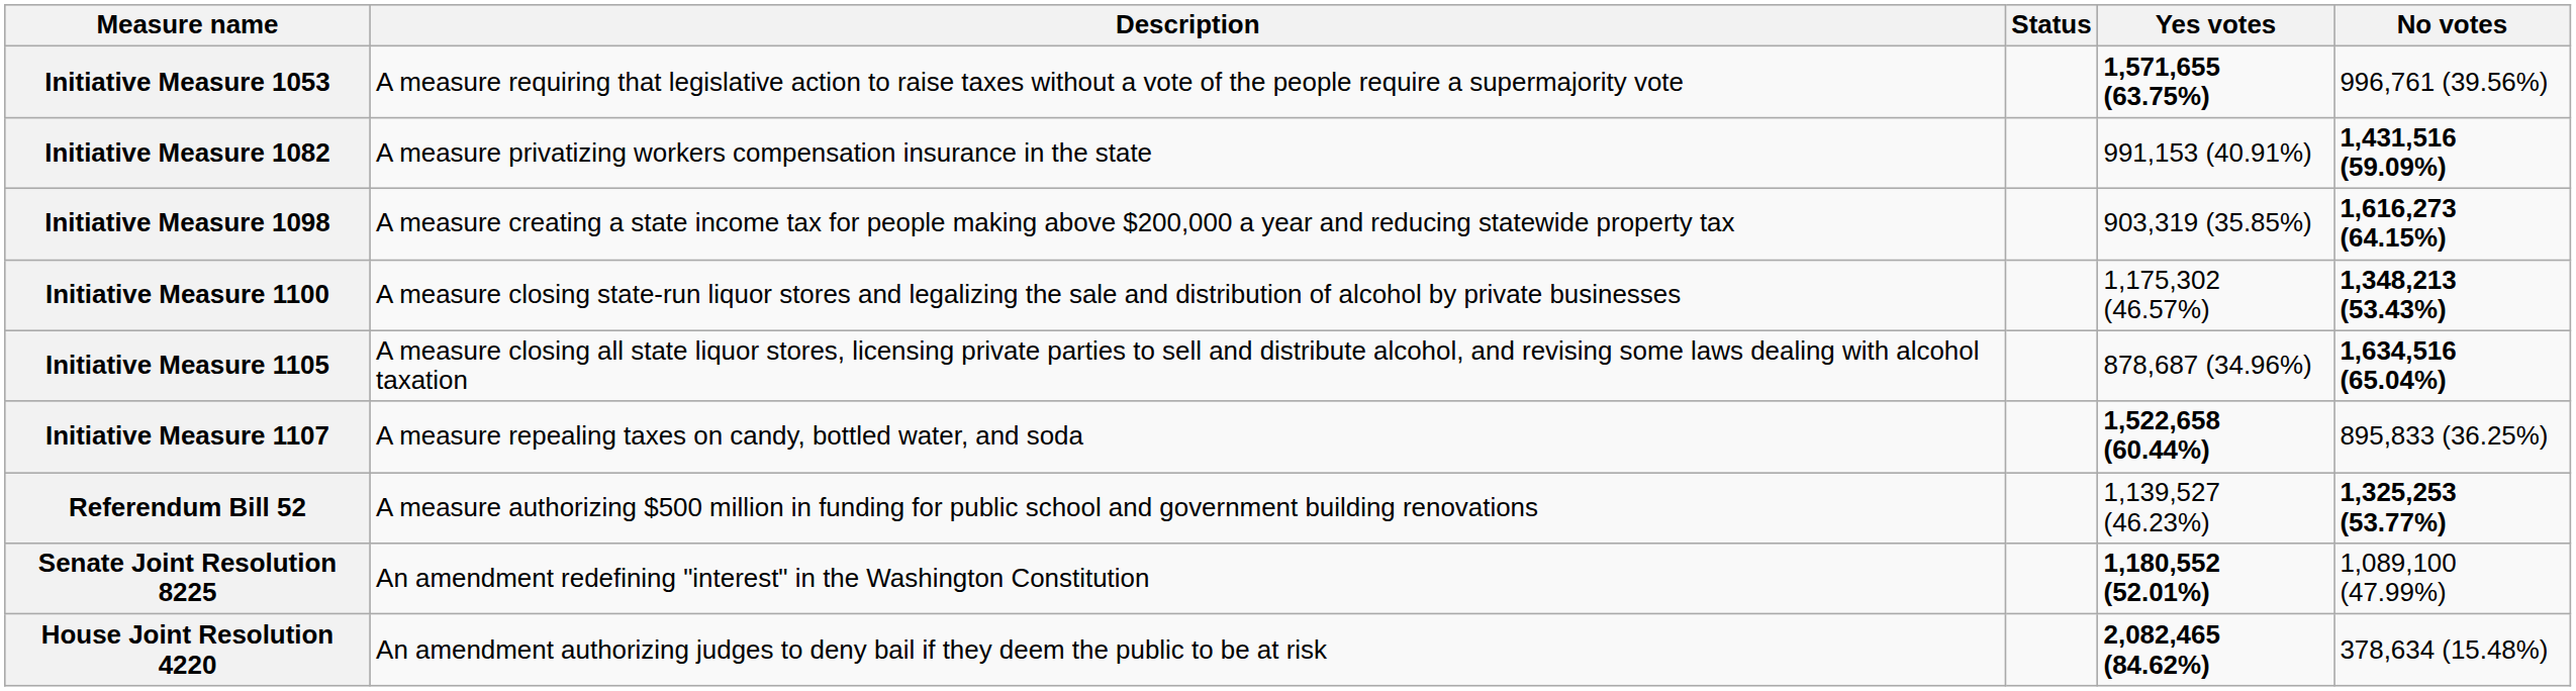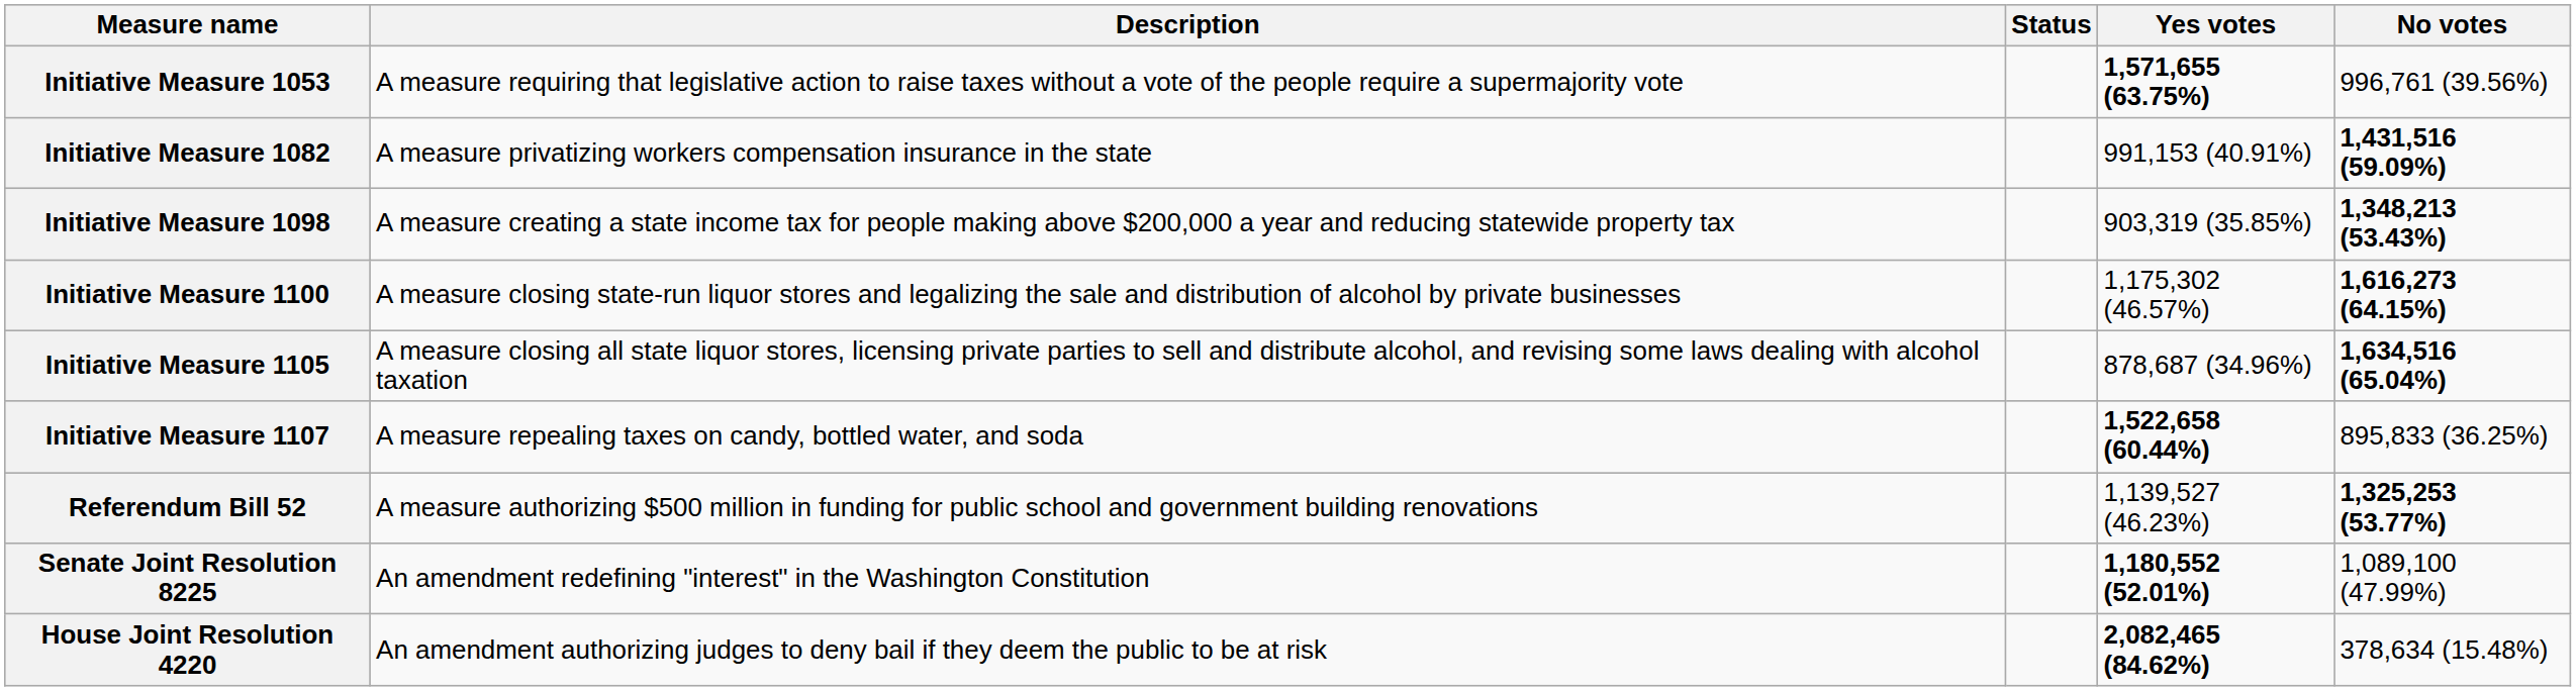 <table class="wikitable sortable plainrowheaders">
 <tr>
 <th scope=col>Measure name</th>
 <th scope=col class=unsortable>Description</th>
 <th scope=col>Status</th>
 <th scope=col>Yes votes</th>
 <th scope=col>No votes</th>
 </tr>
 <tr>
 <th scope=row>Initiative Measure 1053</th>
 <td>A measure requiring that legislative action to raise taxes without a vote of the people require a supermajority vote</td>
 <td></td>
 <td><strong>1,571,655 (63.75%)</strong></td>
 <td>996,761 (39.56%)</td>
 </tr>
 <tr>
 <th scope=row>Initiative Measure 1082</th>
 <td>A measure privatizing workers compensation insurance in the state</td>
 <td></td>
 <td>991,153 (40.91%)</td>
 <td><strong>1,431,516 (59.09%)</strong></td>
 </tr>
 <tr>
 <th scope=row>Initiative Measure 1098</th>
 <td>A measure creating a state income tax for people making above $200,000 a year and reducing statewide property tax</td>
 <td></td>
 <td>903,319 (35.85%)</td>
-<td><strong>1,616,273 (64.15%)</strong></td>
+<td><strong>1,348,213 (53.43%)</strong></td>
 </tr>
 <tr>
 <th scope=row>Initiative Measure 1100</th>
 <td>A measure closing state-run liquor stores and legalizing the sale and distribution of alcohol by private businesses</td>
 <td></td>
 <td>1,175,302 (46.57%)</td>
-<td><strong>1,348,213 (53.43%)</strong></td>
+<td><strong>1,616,273 (64.15%)</strong></td>
 </tr>
 <tr>
 <th scope=row>Initiative Measure 1105</th>
 <td>A measure closing all state liquor stores, licensing private parties to sell and distribute alcohol, and revising some laws dealing with alcohol taxation</td>
 <td></td>
 <td>878,687 (34.96%)</td>
 <td><strong>1,634,516 (65.04%)</strong></td>
 </tr>
 <tr>
 <th scope=row>Initiative Measure 1107</th>
 <td>A measure repealing taxes on candy, bottled water, and soda</td>
 <td></td>
 <td><strong>1,522,658 (60.44%)</strong></td>
 <td>895,833 (36.25%)</td>
 </tr>
 <tr>
 <th scope=row>Referendum Bill 52</th>
 <td>A measure authorizing $500 million in funding for public school and government building renovations</td>
 <td></td>
 <td>1,139,527 (46.23%)</td>
 <td><strong>1,325,253 (53.77%)</strong></td>
 </tr>
 <tr>
 <th scope=row>Senate Joint Resolution 8225</th>
 <td>An amendment redefining "interest" in the Washington Constitution</td>
 <td></td>
 <td><strong>1,180,552 (52.01%)</strong></td>
 <td>1,089,100 (47.99%)</td>
 </tr>
 <tr>
 <th scope=row>House Joint Resolution 4220</th>
 <td>An amendment authorizing judges to deny bail if they deem the public to be at risk</td>
 <td></td>
 <td><strong>2,082,465 (84.62%)</strong></td>
 <td>378,634 (15.48%)</td>
 </tr>
 </table>
